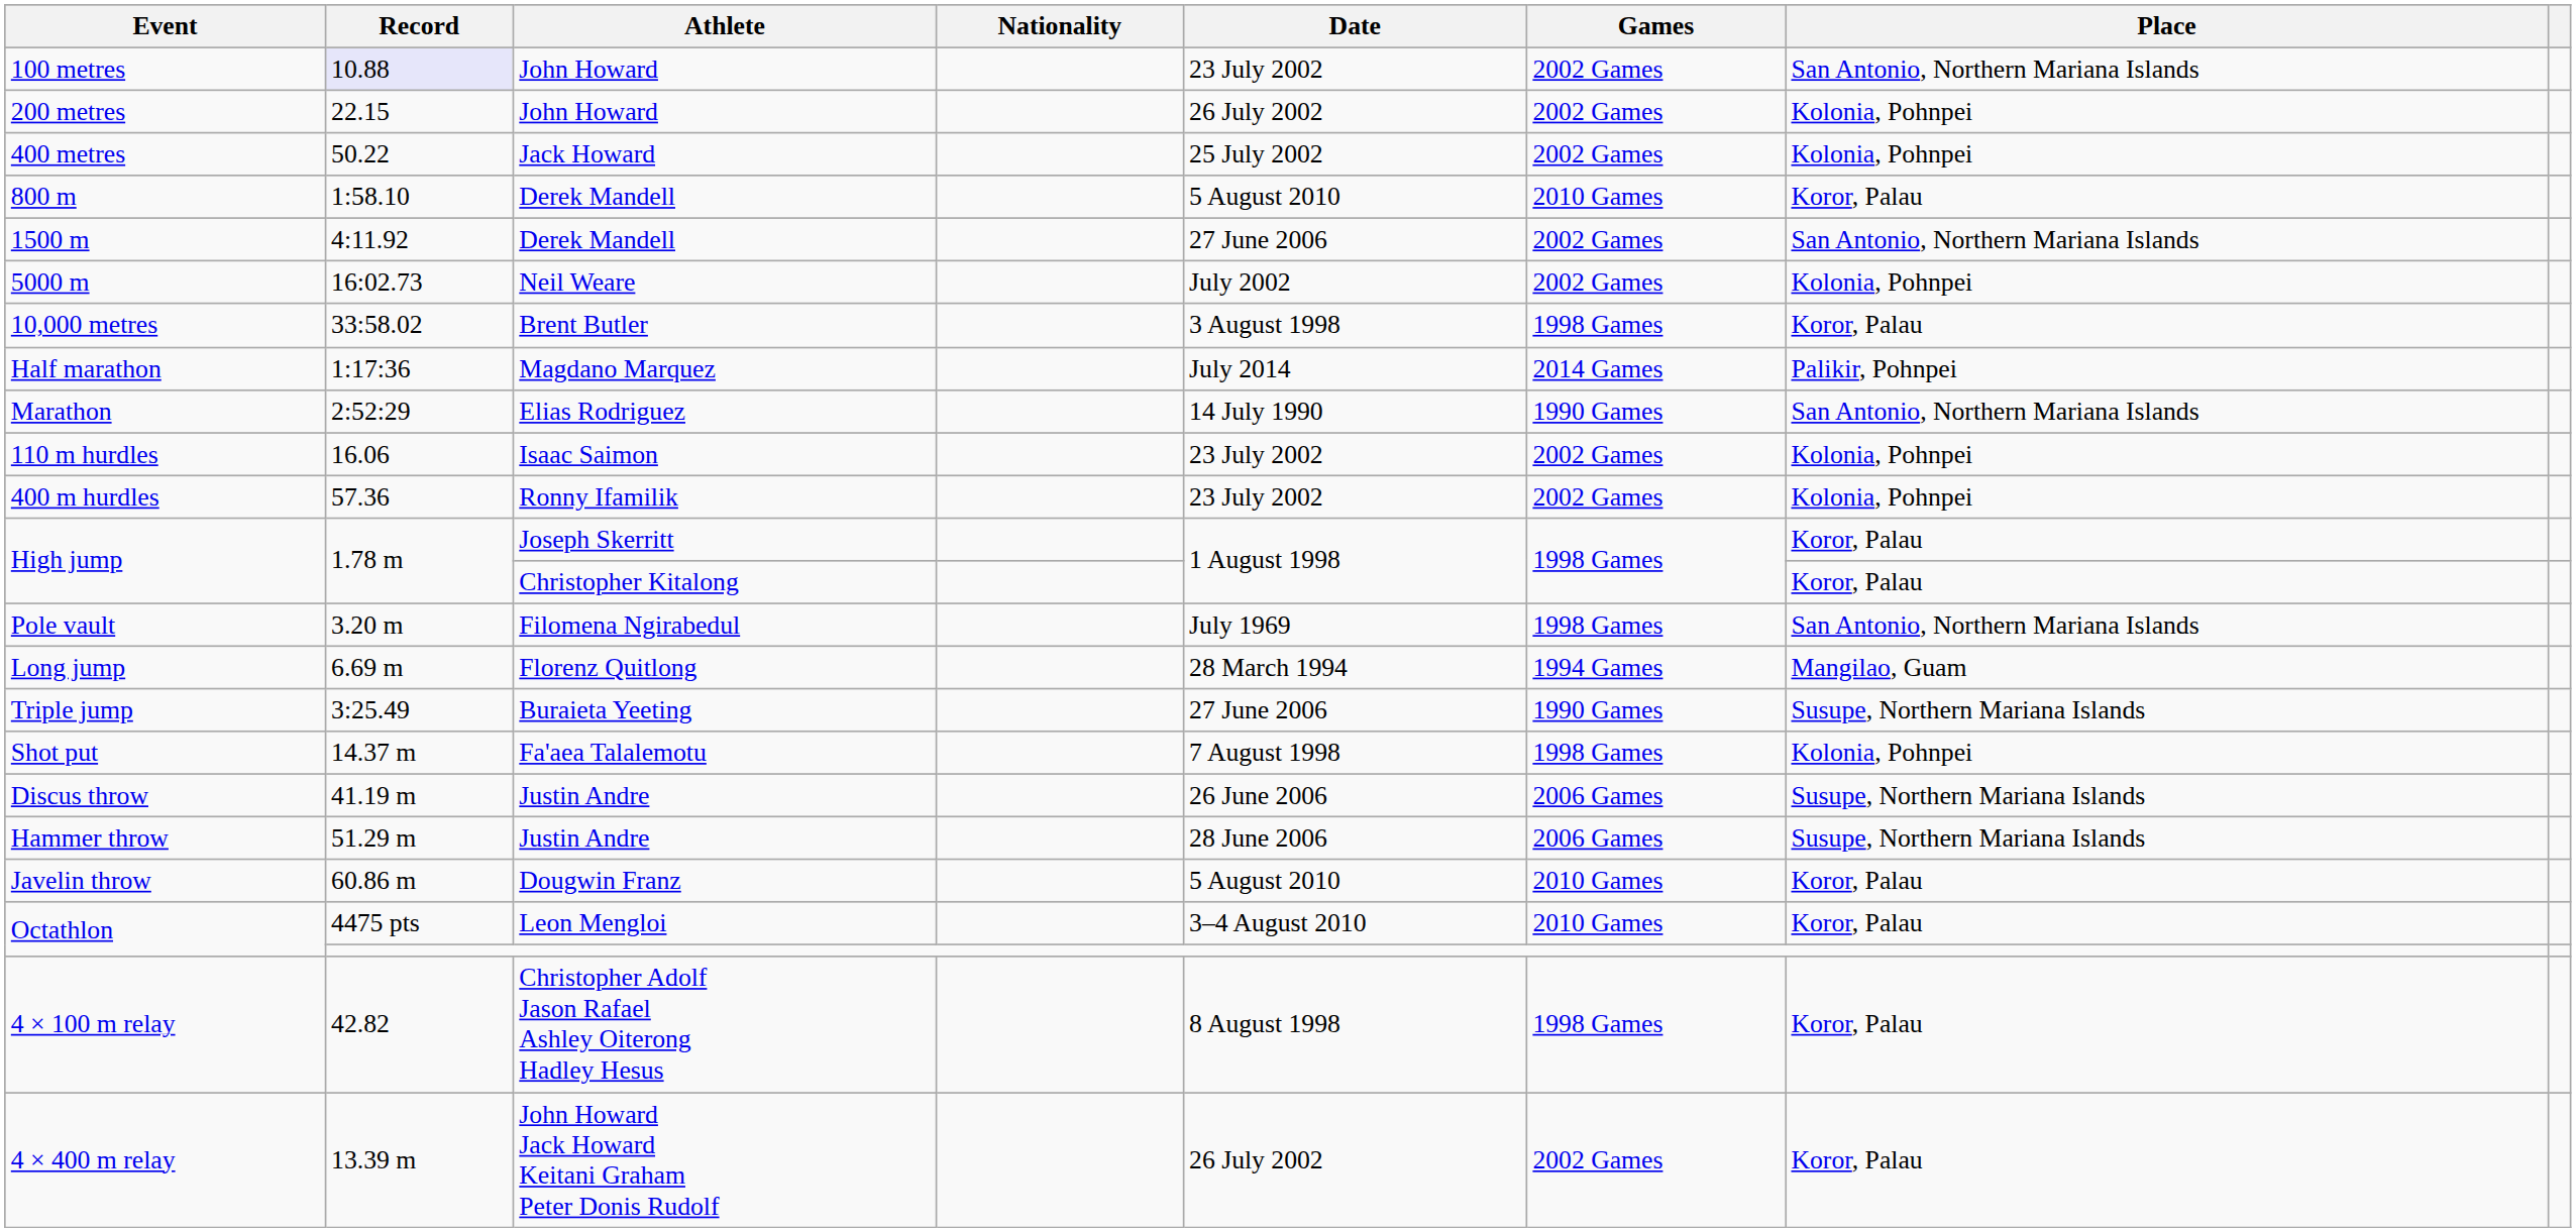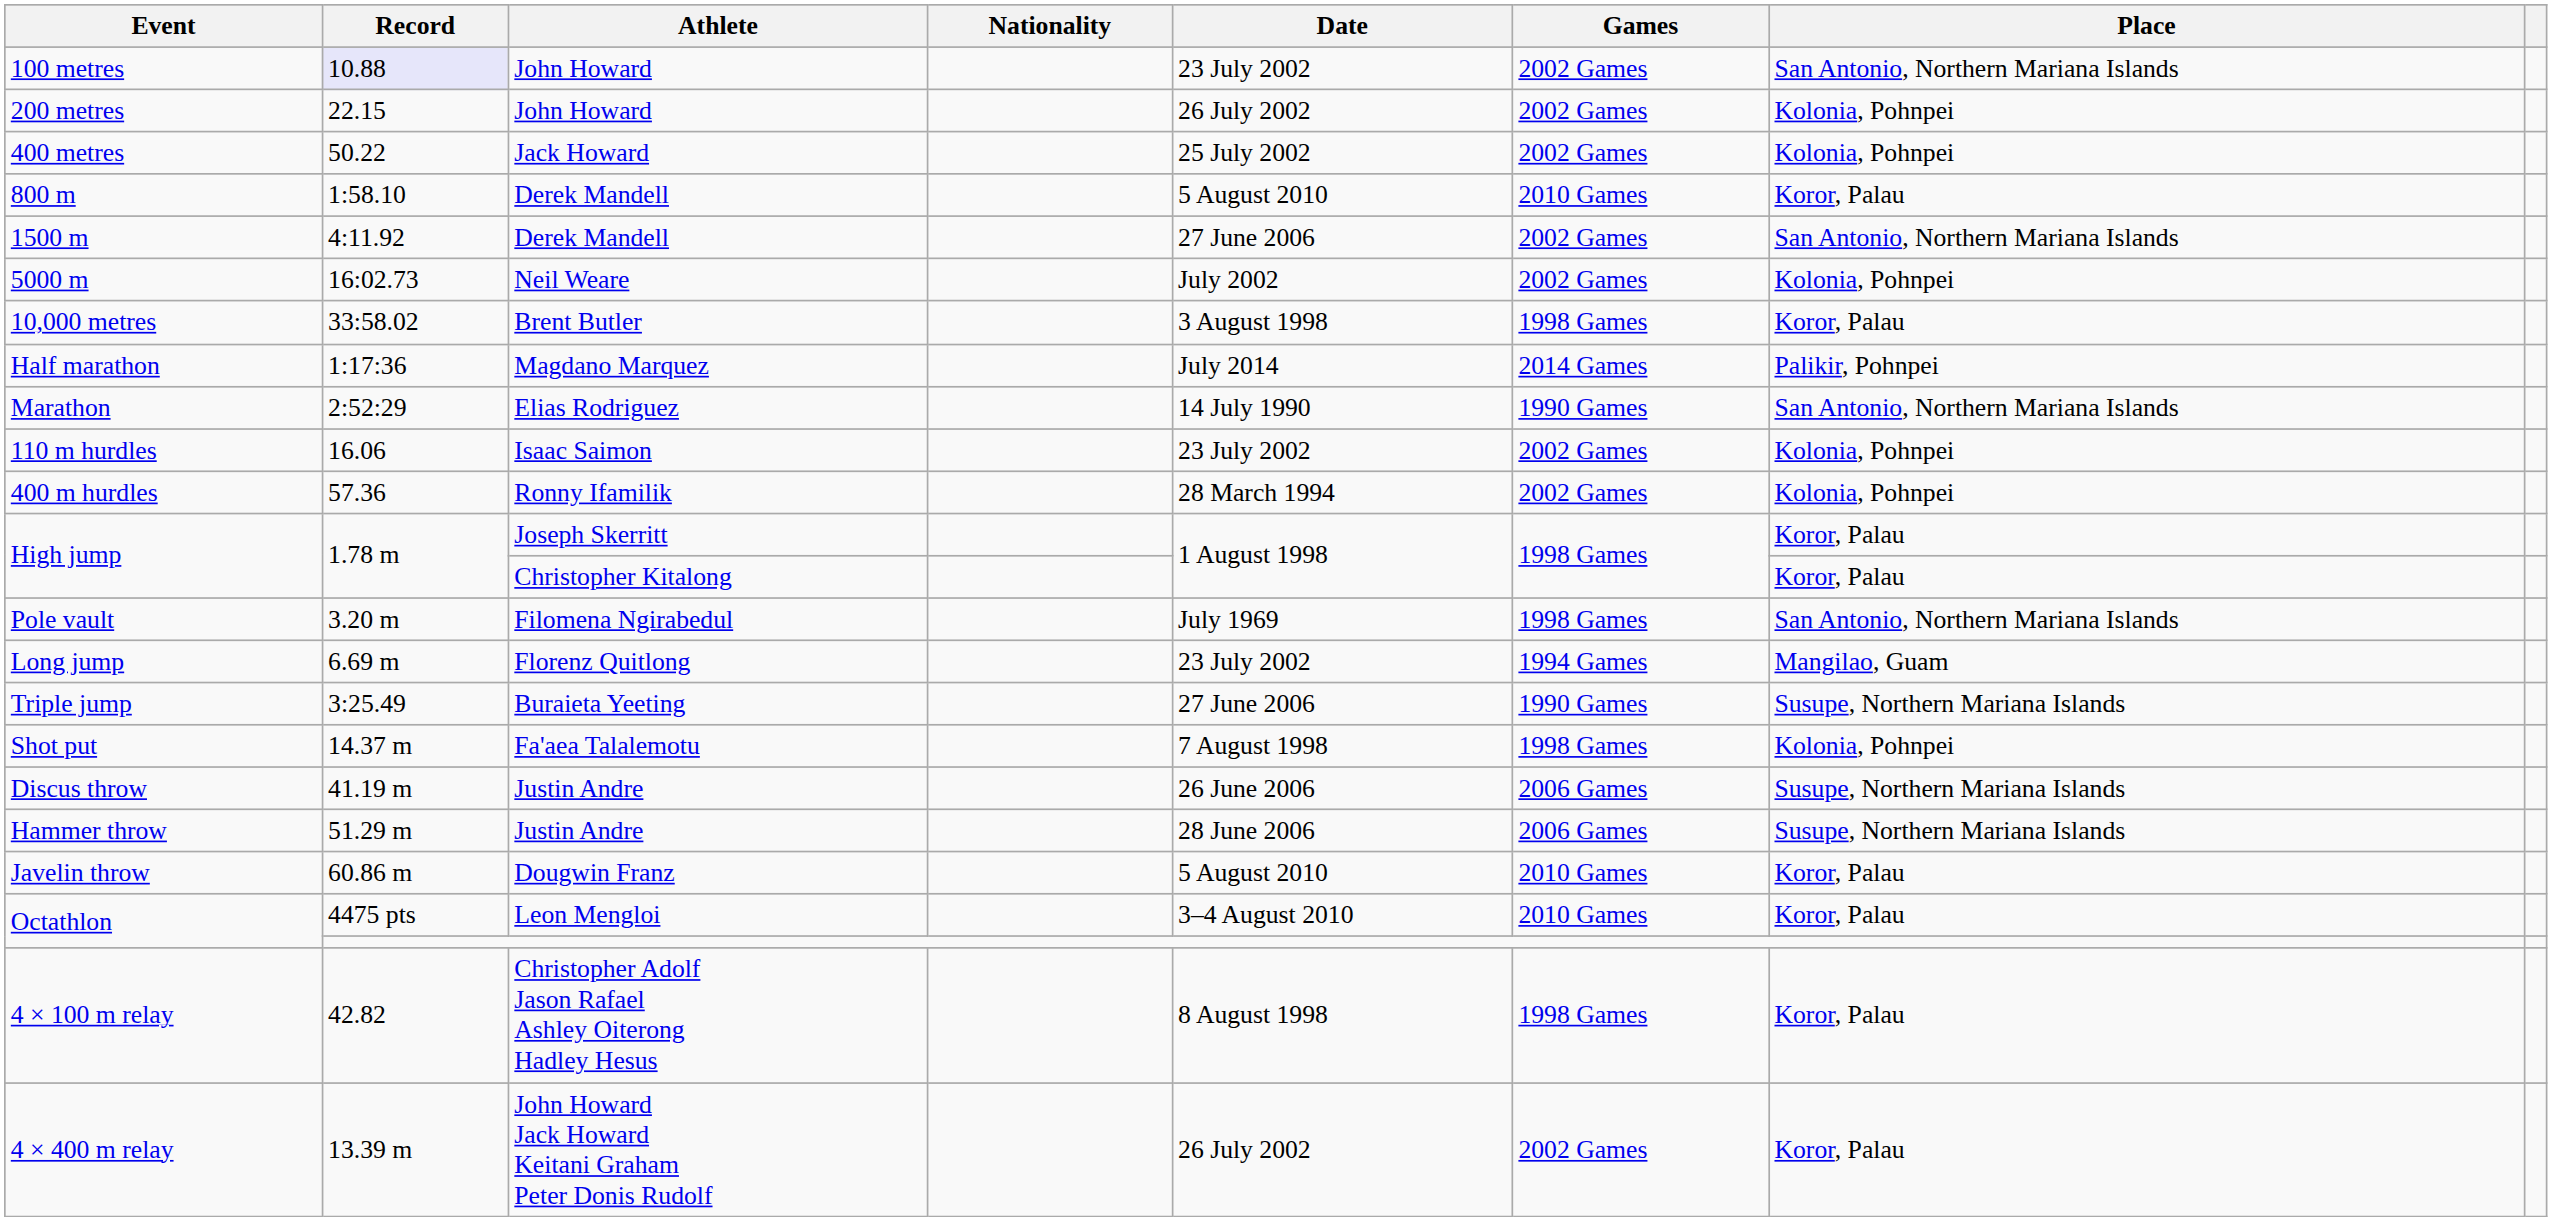 <table class="wikitable" style="font-size:95%; width: 95%;">
 <tr>
 <th>Event</th>
 <th>Record</th>
 <th>Athlete</th>
 <th>Nationality</th>
 <th>Date</th>
 <th>Games</th>
 <th>Place</th>
 <th></th>
 </tr>
 <tr>
 <td><a href='#'>100 metres</a></td>
 <td style="background: lavender;">10.88</td>
 <td><a href='#'>John Howard</a></td>
 <td></td>
 <td>23 July 2002</td>
 <td><a href='#'>2002 Games</a></td>
 <td><a href='#'>San Antonio</a>, Northern Mariana Islands</td>
 <td></td>
 </tr>
 <tr>
 <td><a href='#'>200 metres</a></td>
 <td>22.15</td>
 <td><a href='#'>John Howard</a></td>
 <td></td>
 <td>26 July 2002</td>
 <td><a href='#'>2002 Games</a></td>
 <td><a href='#'>Kolonia</a>, Pohnpei</td>
 <td></td>
 </tr>
 <tr>
 <td><a href='#'>400 metres</a></td>
 <td>50.22</td>
 <td><a href='#'>Jack Howard</a></td>
 <td></td>
 <td>25 July 2002</td>
 <td><a href='#'>2002 Games</a></td>
 <td><a href='#'>Kolonia</a>, Pohnpei</td>
 <td></td>
 </tr>
 <tr>
 <td><a href='#'>800 m</a></td>
 <td>1:58.10</td>
 <td><a href='#'>Derek Mandell</a></td>
 <td></td>
 <td>5 August 2010</td>
 <td><a href='#'>2010 Games</a></td>
 <td><a href='#'>Koror</a>, Palau</td>
 <td></td>
 </tr>
 <tr>
 <td><a href='#'>1500 m</a></td>
 <td>4:11.92</td>
 <td><a href='#'>Derek Mandell</a></td>
 <td></td>
 <td>27 June 2006</td>
 <td><a href='#'>2002 Games</a></td>
 <td><a href='#'>San Antonio</a>, Northern Mariana Islands</td>
 <td></td>
 </tr>
 <tr>
 <td><a href='#'>5000 m</a></td>
 <td>16:02.73</td>
 <td><a href='#'>Neil Weare</a></td>
 <td></td>
 <td>July 2002</td>
 <td><a href='#'>2002 Games</a></td>
 <td><a href='#'>Kolonia</a>, Pohnpei</td>
 <td></td>
 </tr>
 <tr>
 <td><a href='#'>10,000 metres</a></td>
 <td>33:58.02</td>
 <td><a href='#'>Brent Butler</a></td>
 <td></td>
 <td>3 August 1998</td>
 <td><a href='#'>1998 Games</a></td>
 <td><a href='#'>Koror</a>, Palau</td>
 <td></td>
 </tr>
 <tr>
 <td><a href='#'>Half marathon</a></td>
 <td>1:17:36</td>
 <td><a href='#'>Magdano Marquez</a></td>
 <td></td>
 <td>July 2014</td>
 <td><a href='#'>2014 Games</a></td>
 <td><a href='#'>Palikir</a>, Pohnpei</td>
 <td></td>
 </tr>
 <tr>
 <td><a href='#'>Marathon</a></td>
 <td>2:52:29</td>
 <td><a href='#'>Elias Rodriguez</a></td>
 <td></td>
 <td>14 July 1990</td>
 <td><a href='#'>1990 Games</a></td>
 <td><a href='#'>San Antonio</a>, Northern Mariana Islands</td>
 <td></td>
 </tr>
 <tr>
 <td><a href='#'>110 m hurdles</a></td>
 <td>16.06</td>
 <td><a href='#'>Isaac Saimon</a></td>
 <td></td>
 <td>23 July 2002</td>
 <td><a href='#'>2002 Games</a></td>
 <td><a href='#'>Kolonia</a>, Pohnpei</td>
 <td></td>
 </tr>
 <tr>
 <td><a href='#'>400 m hurdles</a></td>
 <td>57.36</td>
 <td><a href='#'>Ronny Ifamilik</a></td>
 <td></td>
-<td>23 July 2002</td>
+<td>28 March 1994</td>
 <td><a href='#'>2002 Games</a></td>
 <td><a href='#'>Kolonia</a>, Pohnpei</td>
 <td></td>
 </tr>
 <tr>
 <td rowspan=2><a href='#'>High jump</a></td>
 <td rowspan=2>1.78 m</td>
 <td><a href='#'>Joseph Skerritt</a></td>
 <td></td>
 <td rowspan=2>1 August 1998</td>
 <td rowspan=2><a href='#'>1998 Games</a></td>
 <td><a href='#'>Koror</a>, Palau</td>
 <td></td>
 </tr>
 <tr>
 <td><a href='#'>Christopher Kitalong</a></td>
 <td></td>
 <td><a href='#'>Koror</a>, Palau</td>
 <td></td>
 </tr>
 <tr>
 <td><a href='#'>Pole vault</a></td>
 <td>3.20 m</td>
 <td><a href='#'>Filomena Ngirabedul</a></td>
 <td></td>
 <td>July 1969</td>
 <td><a href='#'>1998 Games</a></td>
 <td><a href='#'>San Antonio</a>, Northern Mariana Islands</td>
 <td></td>
 </tr>
 <tr>
 <td><a href='#'>Long jump</a></td>
 <td>6.69 m</td>
 <td><a href='#'>Florenz Quitlong</a></td>
 <td></td>
-<td>28 March 1994</td>
+<td>23 July 2002</td>
 <td><a href='#'>1994 Games</a></td>
 <td><a href='#'>Mangilao</a>, Guam</td>
 <td></td>
 </tr>
 <tr>
 <td><a href='#'>Triple jump</a></td>
 <td>3:25.49</td>
 <td><a href='#'>Buraieta Yeeting</a></td>
 <td></td>
 <td>27 June 2006</td>
 <td><a href='#'>1990 Games</a></td>
 <td><a href='#'>Susupe</a>, Northern Mariana Islands</td>
 <td></td>
 </tr>
 <tr>
 <td><a href='#'>Shot put</a></td>
 <td>14.37 m</td>
 <td><a href='#'>Fa'aea Talalemotu</a></td>
 <td></td>
 <td>7 August 1998</td>
 <td><a href='#'>1998 Games</a></td>
 <td><a href='#'>Kolonia</a>, Pohnpei</td>
 <td></td>
 </tr>
 <tr>
 <td><a href='#'>Discus throw</a></td>
 <td>41.19 m</td>
 <td><a href='#'>Justin Andre</a></td>
 <td></td>
 <td>26 June 2006</td>
 <td><a href='#'>2006 Games</a></td>
 <td><a href='#'>Susupe</a>, Northern Mariana Islands</td>
 <td></td>
 </tr>
 <tr>
 <td><a href='#'>Hammer throw</a></td>
 <td>51.29 m</td>
 <td><a href='#'>Justin Andre</a></td>
 <td></td>
 <td>28 June 2006</td>
 <td><a href='#'>2006 Games</a></td>
 <td><a href='#'>Susupe</a>, Northern Mariana Islands</td>
 <td></td>
 </tr>
 <tr>
 <td><a href='#'>Javelin throw</a></td>
 <td>60.86 m</td>
 <td><a href='#'>Dougwin Franz</a></td>
 <td></td>
 <td>5 August 2010</td>
 <td><a href='#'>2010 Games</a></td>
 <td><a href='#'>Koror</a>, Palau</td>
 <td></td>
 </tr>
 <tr>
 <td rowspan=2><a href='#'>Octathlon</a></td>
 <td>4475 pts</td>
 <td><a href='#'>Leon Mengloi</a></td>
 <td></td>
 <td>3–4 August 2010</td>
 <td><a href='#'>2010 Games</a></td>
 <td><a href='#'>Koror</a>, Palau</td>
 <td></td>
 </tr>
 <tr>
 <td colspan=6></td>
 </tr>
 <tr>
 <td><a href='#'>4 × 100 m relay</a></td>
 <td>42.82</td>
 <td><a href='#'>Christopher Adolf</a><br><a href='#'>Jason Rafael</a><br><a href='#'>Ashley Oiterong</a><br><a href='#'>Hadley Hesus</a></td>
 <td></td>
 <td>8 August 1998</td>
 <td><a href='#'>1998 Games</a></td>
 <td><a href='#'>Koror</a>, Palau</td>
 <td></td>
 </tr>
 <tr>
 <td><a href='#'>4 × 400 m relay</a></td>
 <td>13.39 m</td>
 <td><a href='#'>John Howard</a><br><a href='#'>Jack Howard</a><br><a href='#'>Keitani Graham</a><br><a href='#'>Peter Donis Rudolf</a></td>
 <td></td>
 <td>26 July 2002</td>
 <td><a href='#'>2002 Games</a></td>
 <td><a href='#'>Koror</a>, Palau</td>
 <td></td>
 </tr>
 </table>
